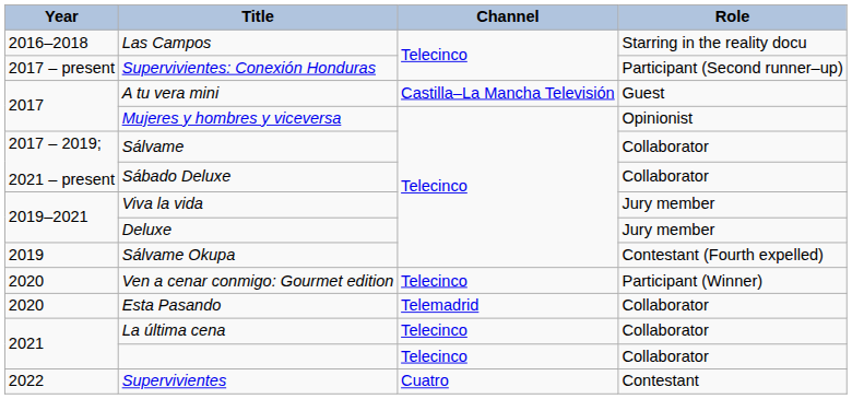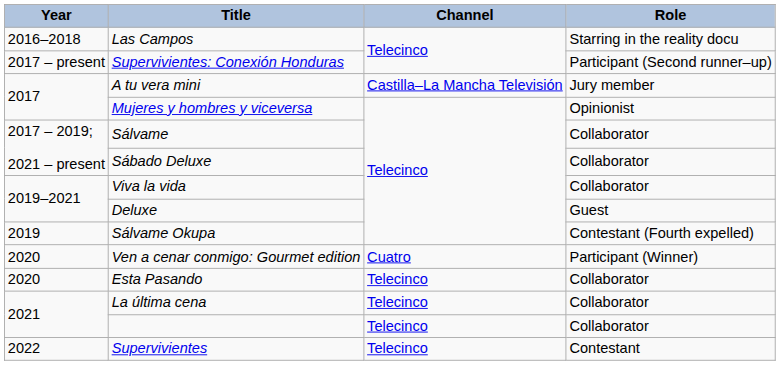 <table class="wikitable">
 <tr>
 <th style="background: #B0C4DE;">Year</th>
 <th style="background: #B0C4DE;">Title</th>
 <th style="background: #B0C4DE;">Channel</th>
 <th style="background: #B0C4DE;">Role</th>
 </tr>
 <tr>
 <td>2016–2018</td>
 <td><em>Las Campos</em></td>
 <td rowspan="2"><a href='#'>Telecinco</a></td>
 <td>Starring in the reality docu</td>
 </tr>
 <tr>
 <td>2017 – present</td>
 <td><em><a href='#'>Supervivientes: Conexión Honduras</a></em></td>
 <td>Participant (Second runner–up)</td>
 </tr>
 <tr>
 <td rowspan="2">2017</td>
 <td><em>A tu vera mini</em></td>
 <td><a href='#'>Castilla–La Mancha Televisión</a></td>
-<td>Guest</td>
+<td>Jury member</td>
 </tr>
 <tr>
 <td><em><a href='#'>Mujeres y hombres y viceversa</a></em></td>
 <td rowspan="6"><a href='#'>Telecinco</a></td>
 <td>Opinionist</td>
 </tr>
 <tr>
 <td rowspan="2">2017 – 2019; <br><br> 2021 – present</td>
 <td><em>Sálvame</em></td>
 <td>Collaborator</td>
 </tr>
 <tr>
 <td><em>Sábado Deluxe</em></td>
 <td>Collaborator</td>
 </tr>
 <tr>
 <td rowspan="2">2019–2021</td>
 <td><em>Viva la vida</em></td>
-<td>Jury member</td>
+<td>Collaborator</td>
 </tr>
 <tr>
 <td><em>Deluxe</em></td>
-<td>Jury member</td>
+<td>Guest</td>
 </tr>
 <tr>
 <td>2019</td>
 <td><em>Sálvame Okupa</em></td>
 <td>Contestant (Fourth expelled)</td>
 </tr>
 <tr>
 <td>2020</td>
 <td><em>Ven a cenar conmigo: Gourmet edition</em></td>
-<td><a href='#'>Telecinco</a></td>
+<td><a href='#'>Cuatro</a></td>
 <td>Participant (Winner)</td>
 </tr>
 <tr>
 <td>2020</td>
 <td><em>Esta Pasando</em></td>
-<td><a href='#'>Telemadrid</a></td>
+<td><a href='#'>Telecinco</a></td>
 <td>Collaborator</td>
 </tr>
 <tr>
 <td rowspan="2">2021</td>
 <td><em>La última cena</em></td>
 <td><a href='#'>Telecinco</a></td>
 <td>Collaborator</td>
 </tr>
 <tr>
 <td></td>
 <td><a href='#'>Telecinco</a></td>
 <td>Collaborator</td>
 </tr>
 <tr>
 <td>2022</td>
 <td><em><a href='#'>Supervivientes</a></em></td>
-<td><a href='#'>Cuatro</a></td>
+<td><a href='#'>Telecinco</a></td>
 <td>Contestant</td>
 </tr>
 </table>
